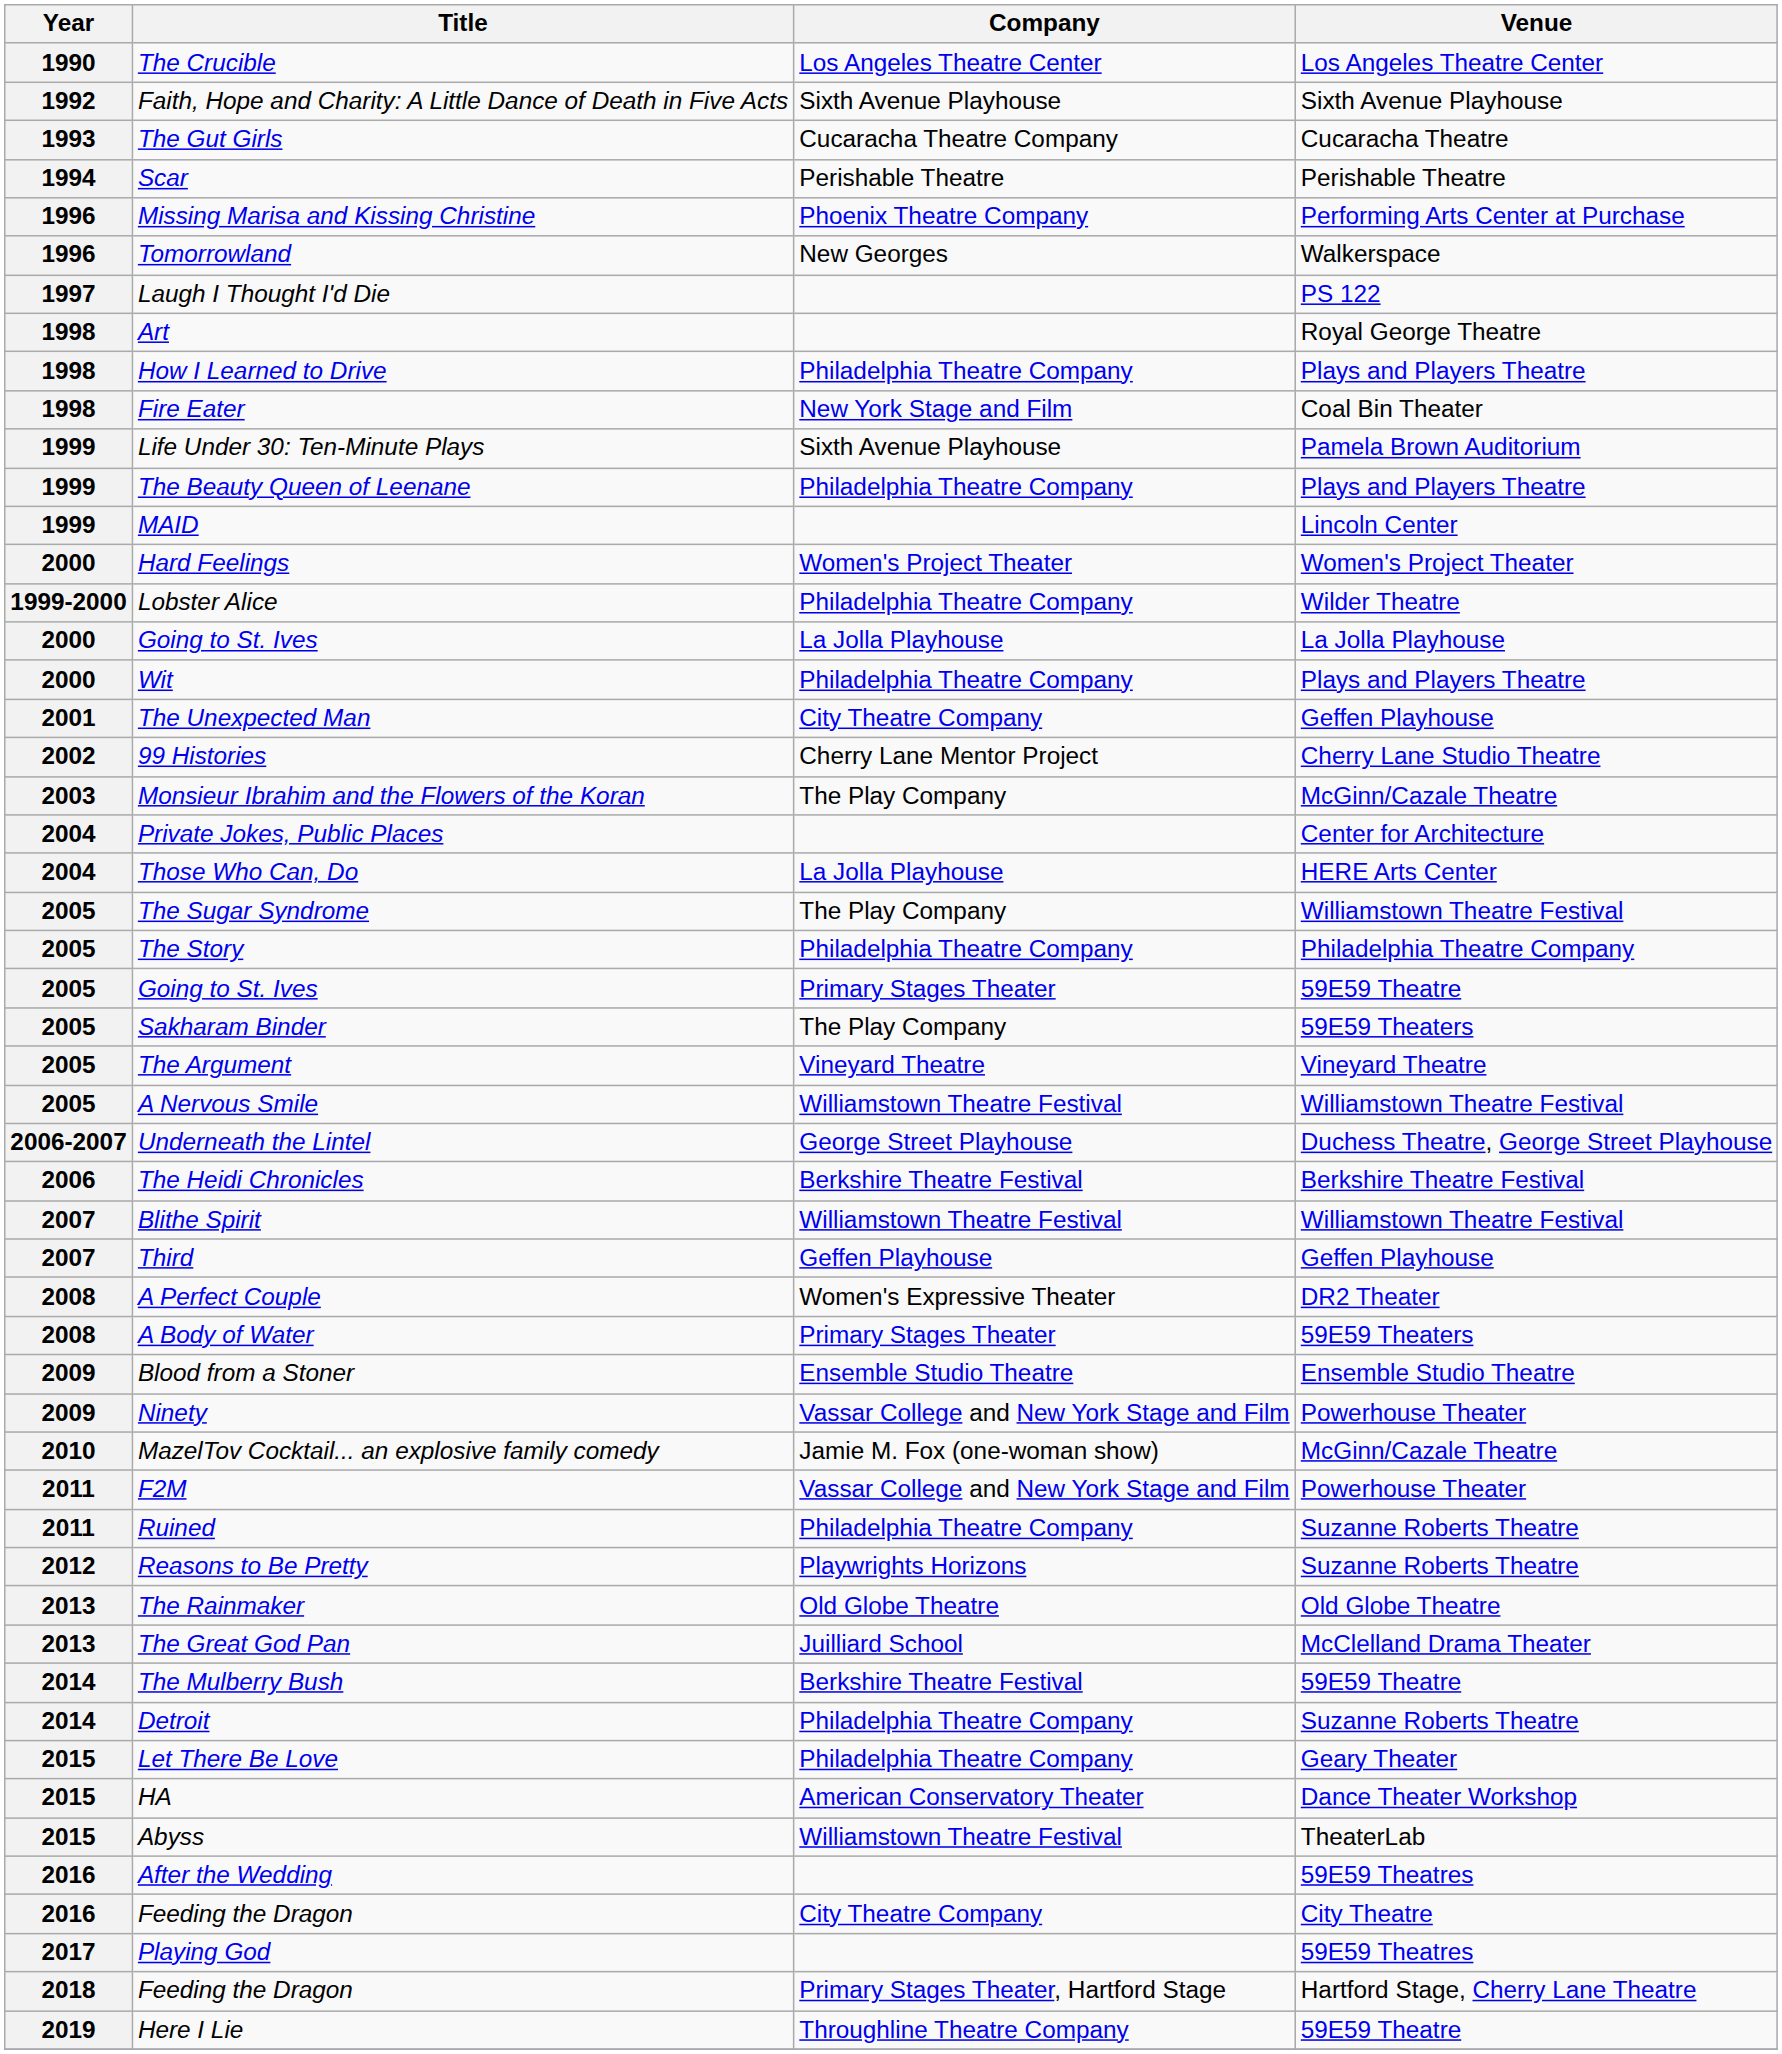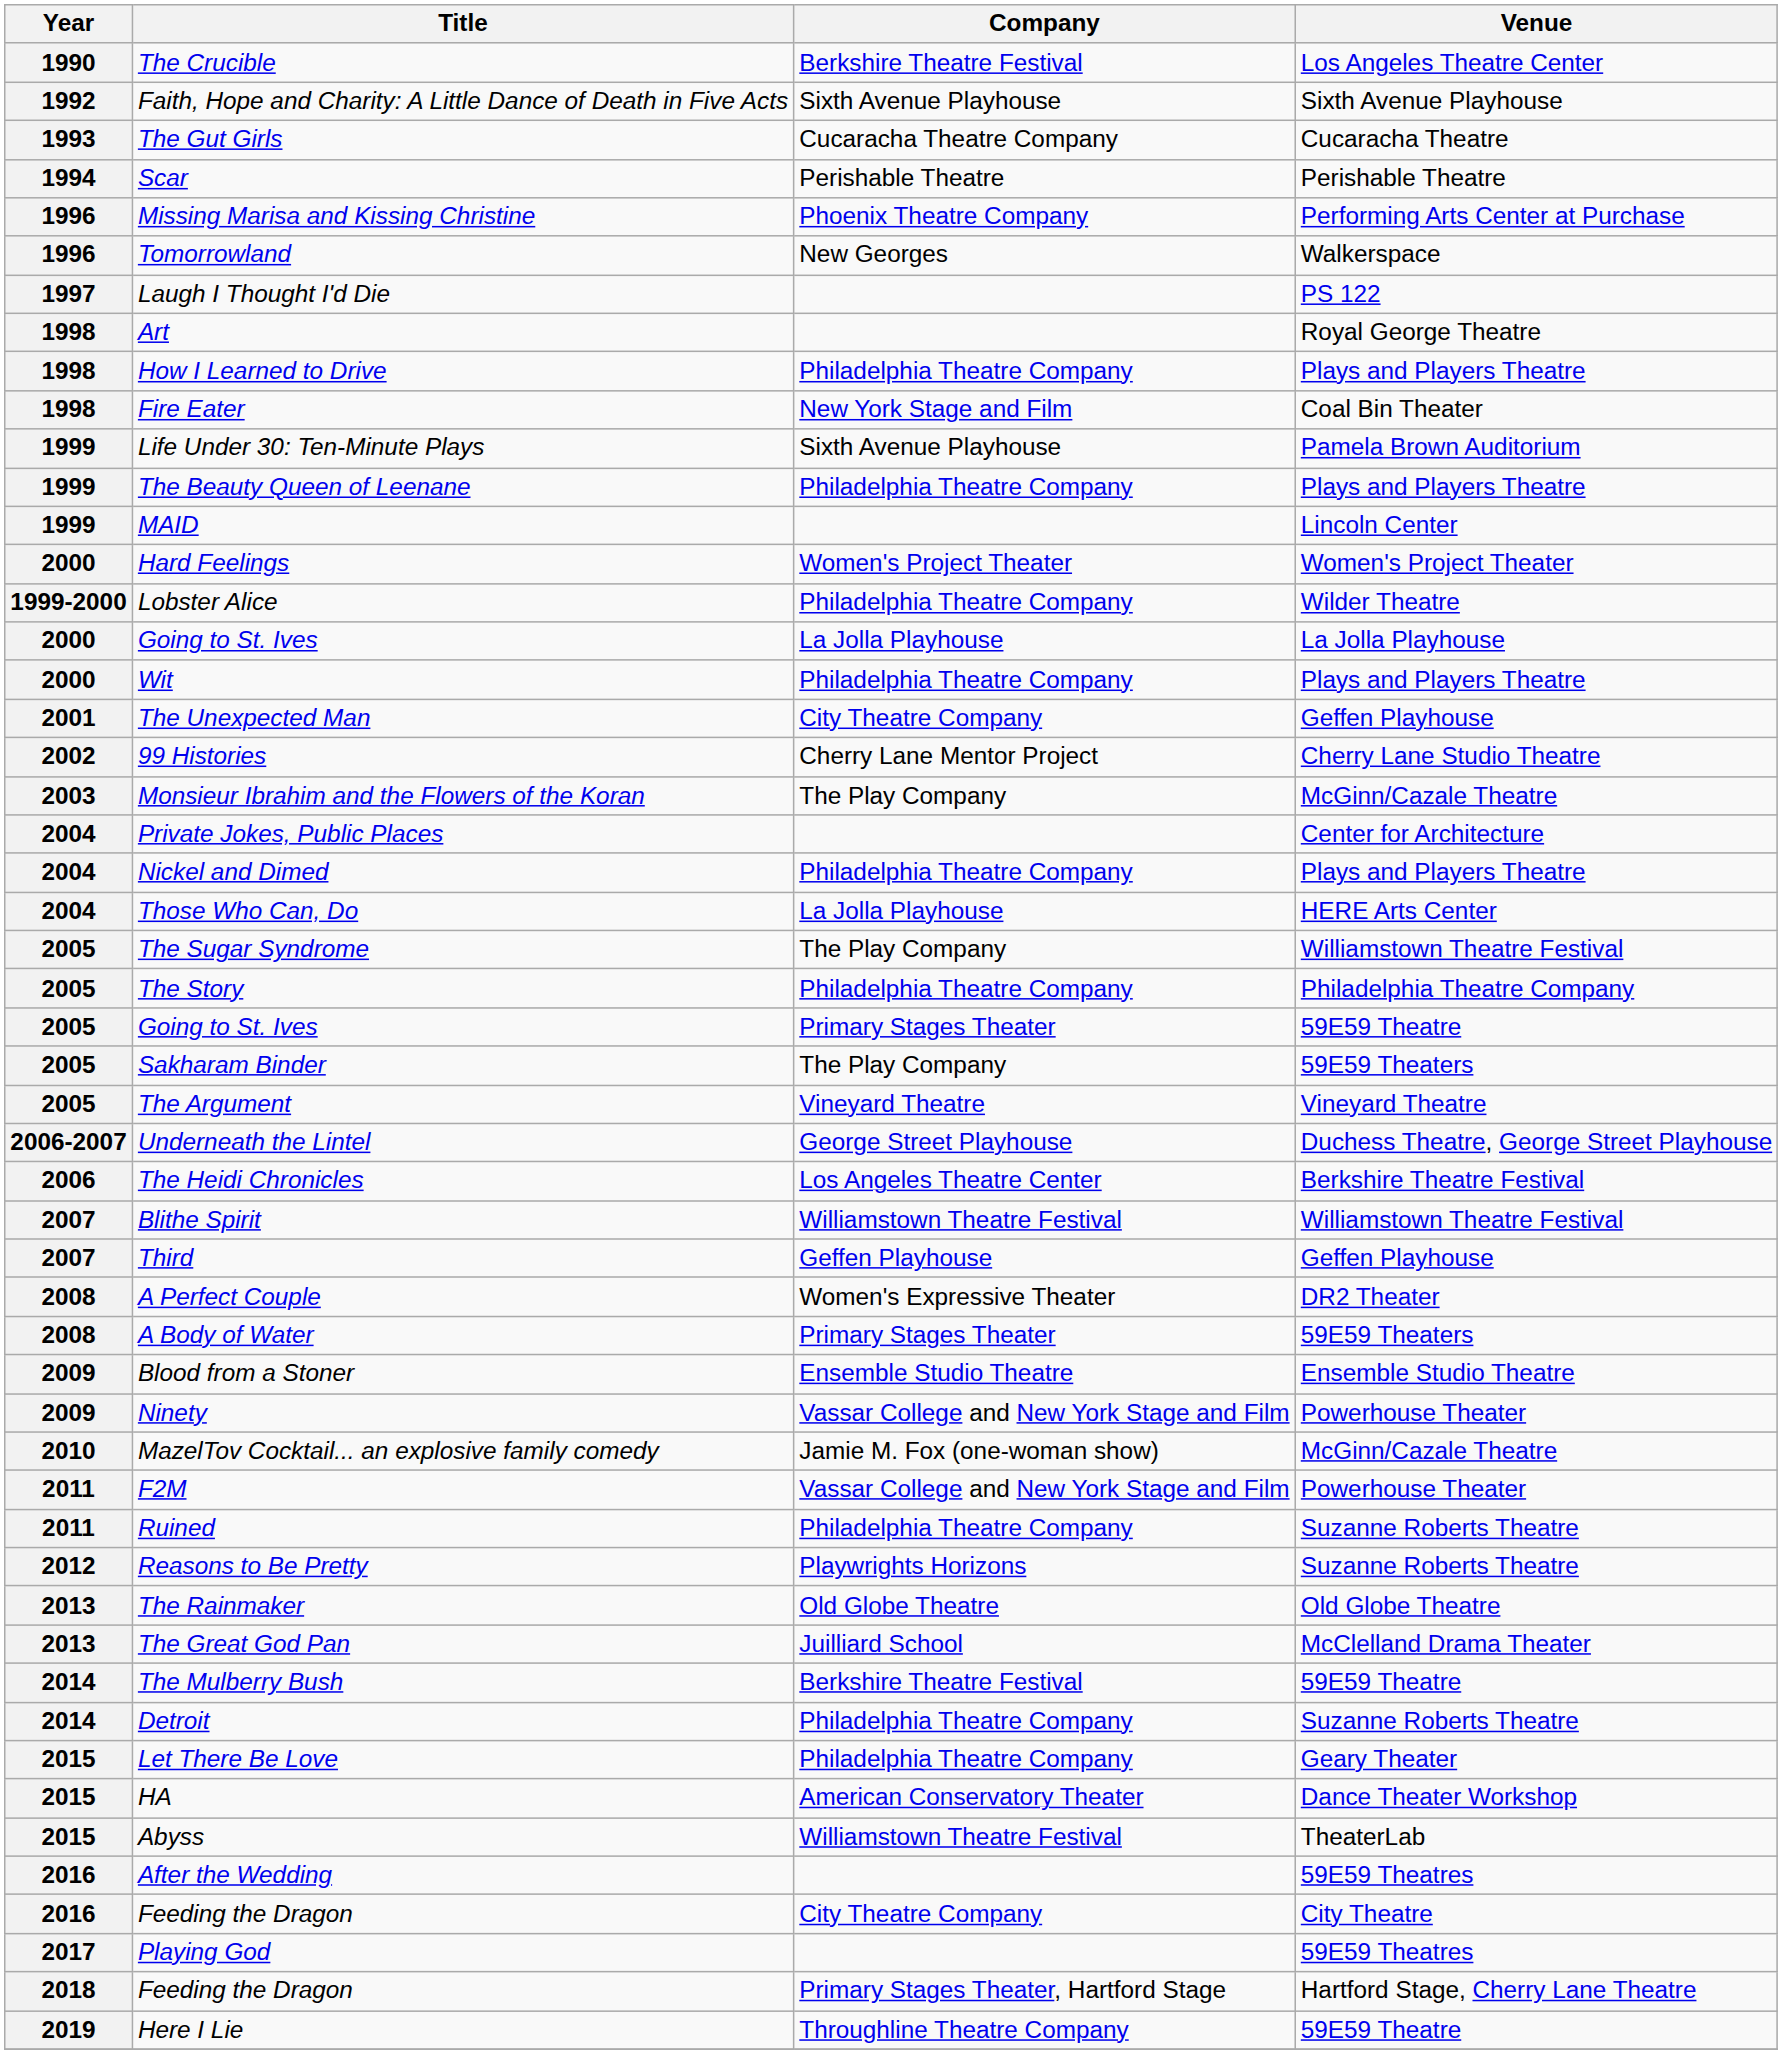 <table class="wikitable plainrowheaders sortable">
 <tr>
 <th scope="col">Year</th>
 <th scope="col">Title</th>
 <th scope="col">Company</th>
 <th scope="col">Venue</th>
 </tr>
 <tr>
 <th scope="row">1990</th>
 <td><em><a href='#'>The Crucible</a></em></td>
-<td><a href='#'>Los Angeles Theatre Center</a></td>
+<td><a href='#'>Berkshire Theatre Festival</a></td>
 <td><a href='#'>Los Angeles Theatre Center</a></td>
 </tr>
 <tr>
 <th scope="row">1992</th>
 <td><em>Faith, Hope and Charity: A Little Dance of Death in Five Acts</em></td>
 <td>Sixth Avenue Playhouse</td>
 <td>Sixth Avenue Playhouse</td>
 </tr>
 <tr>
 <th scope="row">1993</th>
 <td><em><a href='#'>The Gut Girls</a></em></td>
 <td>Cucaracha Theatre Company</td>
 <td>Cucaracha Theatre</td>
 </tr>
 <tr>
 <th scope="row">1994</th>
 <td><em><a href='#'>Scar</a></em></td>
 <td>Perishable Theatre</td>
 <td>Perishable Theatre</td>
 </tr>
 <tr>
 <th scope="row">1996</th>
 <td><em><a href='#'>Missing Marisa and Kissing Christine</a></em></td>
 <td><a href='#'>Phoenix Theatre Company</a></td>
 <td><a href='#'>Performing Arts Center at Purchase</a></td>
 </tr>
 <tr>
 <th scope="row">1996</th>
 <td><em><a href='#'>Tomorrowland</a></em></td>
 <td>New Georges</td>
 <td>Walkerspace</td>
 </tr>
 <tr>
 <th scope="row">1997</th>
 <td><em>Laugh I Thought I'd Die</em></td>
 <td></td>
 <td><a href='#'>PS 122</a></td>
 </tr>
 <tr>
 <th scope="row">1998</th>
 <td><em><a href='#'>Art</a></em></td>
 <td></td>
 <td>Royal George Theatre</td>
 </tr>
 <tr>
 <th scope="row">1998</th>
 <td><em><a href='#'>How I Learned to Drive</a></em></td>
 <td><a href='#'>Philadelphia Theatre Company</a></td>
 <td><a href='#'>Plays and Players Theatre</a></td>
 </tr>
 <tr>
 <th scope="row">1998</th>
 <td><em><a href='#'>Fire Eater</a></em></td>
 <td><a href='#'>New York Stage and Film</a></td>
 <td>Coal Bin Theater</td>
 </tr>
 <tr>
 <th scope="row">1999</th>
 <td><em>Life Under 30: Ten-Minute Plays</em></td>
 <td>Sixth Avenue Playhouse</td>
 <td><a href='#'>Pamela Brown Auditorium</a></td>
 </tr>
 <tr>
 <th scope="row">1999</th>
 <td><em><a href='#'>The Beauty Queen of Leenane</a></em></td>
 <td><a href='#'>Philadelphia Theatre Company</a></td>
 <td><a href='#'>Plays and Players Theatre</a></td>
 </tr>
 <tr>
 <th scope="row">1999</th>
 <td><em><a href='#'>MAID</a></em></td>
 <td></td>
 <td><a href='#'>Lincoln Center</a></td>
 </tr>
 <tr>
 <th scope="row">2000</th>
 <td><em><a href='#'>Hard Feelings</a></em></td>
 <td><a href='#'>Women's Project Theater</a></td>
 <td><a href='#'>Women's Project Theater</a></td>
 </tr>
 <tr>
 <th scope="row">1999-2000</th>
 <td><em>Lobster Alice</em></td>
 <td><a href='#'>Philadelphia Theatre Company</a></td>
 <td><a href='#'>Wilder Theatre</a></td>
 </tr>
 <tr>
 <th scope="row">2000</th>
 <td><em><a href='#'>Going to St. Ives</a></em></td>
 <td><a href='#'>La Jolla Playhouse</a></td>
 <td><a href='#'>La Jolla Playhouse</a></td>
 </tr>
 <tr>
 <th scope="row">2000</th>
 <td><em><a href='#'>Wit</a></em></td>
 <td><a href='#'>Philadelphia Theatre Company</a></td>
 <td><a href='#'>Plays and Players Theatre</a></td>
 </tr>
 <tr>
 <th scope="row">2001</th>
 <td><em><a href='#'>The Unexpected Man</a></em></td>
 <td><a href='#'>City Theatre Company</a></td>
 <td><a href='#'>Geffen Playhouse</a></td>
 </tr>
 <tr>
 <th scope="row">2002</th>
 <td><em><a href='#'>99 Histories</a></em></td>
 <td>Cherry Lane Mentor Project</td>
 <td><a href='#'>Cherry Lane Studio Theatre</a></td>
 </tr>
 <tr>
 <th scope="row">2003</th>
 <td><em><a href='#'>Monsieur Ibrahim and the Flowers of the Koran</a></em></td>
 <td>The Play Company</td>
 <td><a href='#'>McGinn/Cazale Theatre</a></td>
 </tr>
 <tr>
 <th scope="row">2004</th>
 <td><em><a href='#'>Private Jokes, Public Places</a></em></td>
 <td></td>
 <td><a href='#'>Center for Architecture</a></td>
 </tr>
 <tr>
 <th scope="row">2004</th>
+<td><em><a href='#'>Nickel and Dimed</a></em></td>
+<td><a href='#'>Philadelphia Theatre Company</a></td>
+<td><a href='#'>Plays and Players Theatre</a></td>
+</tr>
+<tr>
+<th scope="row">2004</th>
 <td><em><a href='#'>Those Who Can, Do</a></em></td>
 <td><a href='#'>La Jolla Playhouse</a></td>
 <td><a href='#'>HERE Arts Center</a></td>
 </tr>
 <tr>
 <th scope="row">2005</th>
 <td><em><a href='#'>The Sugar Syndrome</a></em></td>
 <td>The Play Company</td>
 <td><a href='#'>Williamstown Theatre Festival</a></td>
 </tr>
 <tr>
 <th scope="row">2005</th>
 <td><em><a href='#'>The Story</a></em></td>
 <td><a href='#'>Philadelphia Theatre Company</a></td>
 <td><a href='#'>Philadelphia Theatre Company</a></td>
 </tr>
 <tr>
 <th scope="row">2005</th>
 <td><em><a href='#'>Going to St. Ives</a></em></td>
 <td><a href='#'>Primary Stages Theater</a></td>
 <td><a href='#'>59E59 Theatre</a></td>
 </tr>
 <tr>
 <th scope="row">2005</th>
 <td><em><a href='#'>Sakharam Binder</a></em></td>
 <td>The Play Company</td>
 <td><a href='#'>59E59 Theaters</a></td>
 </tr>
 <tr>
 <th scope="row">2005</th>
 <td><em><a href='#'>The Argument</a></em></td>
 <td><a href='#'>Vineyard Theatre</a></td>
 <td><a href='#'>Vineyard Theatre</a></td>
 </tr>
 <tr>
-<th scope="row">2005</th>
-<td><em><a href='#'>A Nervous Smile</a></em></td>
-<td><a href='#'>Williamstown Theatre Festival</a></td>
-<td><a href='#'>Williamstown Theatre Festival</a></td>
-</tr>
-<tr>
 <th scope="row">2006-2007</th>
 <td><em><a href='#'>Underneath the Lintel</a></em></td>
 <td><a href='#'>George Street Playhouse</a></td>
 <td><a href='#'>Duchess Theatre</a>, <a href='#'>George Street Playhouse</a></td>
 </tr>
 <tr>
 <th scope="row">2006</th>
 <td><em><a href='#'>The Heidi Chronicles</a></em></td>
-<td><a href='#'>Berkshire Theatre Festival</a></td>
+<td><a href='#'>Los Angeles Theatre Center</a></td>
 <td><a href='#'>Berkshire Theatre Festival</a></td>
 </tr>
 <tr>
 <th scope="row">2007</th>
 <td><em><a href='#'>Blithe Spirit</a></em></td>
 <td><a href='#'>Williamstown Theatre Festival</a></td>
 <td><a href='#'>Williamstown Theatre Festival</a></td>
 </tr>
 <tr>
 <th scope="row">2007</th>
 <td><em><a href='#'>Third</a></em></td>
 <td><a href='#'>Geffen Playhouse</a></td>
 <td><a href='#'>Geffen Playhouse</a></td>
 </tr>
 <tr>
 <th scope="row">2008</th>
 <td><em><a href='#'>A Perfect Couple</a></em></td>
 <td>Women's Expressive Theater</td>
 <td><a href='#'>DR2 Theater</a></td>
 </tr>
 <tr>
 <th scope="row">2008</th>
 <td><em><a href='#'>A Body of Water</a></em></td>
 <td><a href='#'>Primary Stages Theater</a></td>
 <td><a href='#'>59E59 Theaters</a></td>
 </tr>
 <tr>
 <th scope="row">2009</th>
 <td><em>Blood from a Stoner</em></td>
 <td><a href='#'>Ensemble Studio Theatre</a></td>
 <td><a href='#'>Ensemble Studio Theatre</a></td>
 </tr>
 <tr>
 <th scope="row">2009</th>
 <td><em><a href='#'>Ninety</a></em></td>
 <td><a href='#'>Vassar College</a> and <a href='#'>New York Stage and Film</a></td>
 <td><a href='#'>Powerhouse Theater</a></td>
 </tr>
 <tr>
 <th scope="row">2010</th>
 <td><em>MazelTov Cocktail... an explosive family comedy</em></td>
 <td>Jamie M. Fox (one-woman show)</td>
 <td><a href='#'>McGinn/Cazale Theatre</a></td>
 </tr>
 <tr>
 <th scope="row">2011</th>
 <td><em><a href='#'>F2M</a></em></td>
 <td><a href='#'>Vassar College</a> and <a href='#'>New York Stage and Film</a></td>
 <td><a href='#'>Powerhouse Theater</a></td>
 </tr>
 <tr>
 <th scope="row">2011</th>
 <td><em><a href='#'>Ruined</a></em></td>
 <td><a href='#'>Philadelphia Theatre Company</a></td>
 <td><a href='#'>Suzanne Roberts Theatre</a></td>
 </tr>
 <tr>
 <th scope="row">2012</th>
 <td><em><a href='#'>Reasons to Be Pretty</a></em></td>
 <td><a href='#'>Playwrights Horizons</a></td>
 <td><a href='#'>Suzanne Roberts Theatre</a></td>
 </tr>
 <tr>
 <th scope="row">2013</th>
 <td><em><a href='#'>The Rainmaker</a></em></td>
 <td><a href='#'>Old Globe Theatre</a></td>
 <td><a href='#'>Old Globe Theatre</a></td>
 </tr>
 <tr>
 <th scope="row">2013</th>
 <td><em><a href='#'>The Great God Pan</a></em></td>
 <td><a href='#'>Juilliard School</a></td>
 <td><a href='#'>McClelland Drama Theater</a></td>
 </tr>
 <tr>
 <th scope="row">2014</th>
 <td><em><a href='#'>The Mulberry Bush</a></em></td>
 <td><a href='#'>Berkshire Theatre Festival</a></td>
 <td><a href='#'>59E59 Theatre</a></td>
 </tr>
 <tr>
 <th scope="row">2014</th>
 <td><em><a href='#'>Detroit</a></em></td>
 <td><a href='#'>Philadelphia Theatre Company</a></td>
 <td><a href='#'>Suzanne Roberts Theatre</a></td>
 </tr>
 <tr>
 <th scope="row">2015</th>
 <td><em><a href='#'>Let There Be Love</a></em></td>
 <td><a href='#'>Philadelphia Theatre Company</a></td>
 <td><a href='#'>Geary Theater</a></td>
 </tr>
 <tr>
 <th scope="row">2015</th>
 <td><em>HA</em></td>
 <td><a href='#'>American Conservatory Theater</a></td>
 <td><a href='#'>Dance Theater Workshop</a></td>
 </tr>
 <tr>
 <th scope="row">2015</th>
 <td><em>Abyss</em></td>
 <td><a href='#'>Williamstown Theatre Festival</a></td>
 <td>TheaterLab</td>
 </tr>
 <tr>
 <th scope="row">2016</th>
 <td><em><a href='#'>After the Wedding</a></em></td>
 <td></td>
 <td><a href='#'>59E59 Theatres</a></td>
 </tr>
 <tr>
 <th scope="row">2016</th>
 <td><em>Feeding the Dragon</em></td>
 <td><a href='#'>City Theatre Company</a></td>
 <td><a href='#'>City Theatre</a></td>
 </tr>
 <tr>
 <th scope="row">2017</th>
 <td><em><a href='#'>Playing God</a></em></td>
 <td></td>
 <td><a href='#'>59E59 Theatres</a></td>
 </tr>
 <tr>
 <th scope="row">2018</th>
 <td><em>Feeding the Dragon</em></td>
 <td><a href='#'>Primary Stages Theater</a>, Hartford Stage</td>
 <td>Hartford Stage, <a href='#'>Cherry Lane Theatre</a></td>
 </tr>
 <tr>
 <th scope="row">2019</th>
 <td><em>Here I Lie</em></td>
 <td><a href='#'>Throughline Theatre Company</a></td>
 <td><a href='#'>59E59 Theatre</a></td>
 </tr>
 <tr>
 </tr>
 </table>
